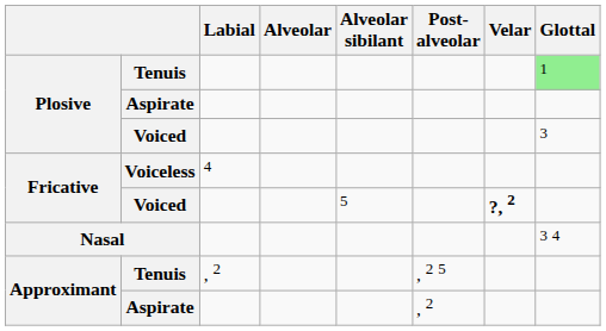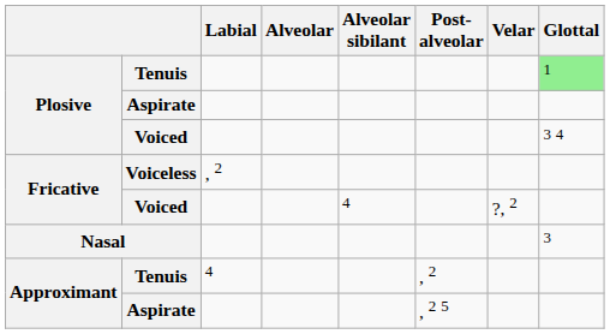 <table class=wikitable>
 <tr>
 <th colspan="2"></th>
 <th>Labial</th>
 <th>Alveolar</th>
 <th>Alveolar<br>sibilant</th>
 <th>Post-<br>alveolar</th>
 <th>Velar</th>
 <th>Glottal</th>
 </tr>
 <tr>
 <th rowspan="3">Plosive</th>
 <th>Tenuis</th>
 <td> </td>
 <td> </td>
 <td> </td>
 <td> </td>
 <td> </td>
 <td style="background: lightgreen;"> <sup>1</sup></td>
 </tr>
 <tr>
 <th>Aspirate</th>
 <td> </td>
 <td> </td>
 <td> </td>
 <td> </td>
 <td> </td>
 <td></td>
 </tr>
 <tr>
 <th>Voiced</th>
 <td> </td>
 <td> </td>
 <td> </td>
 <td> </td>
 <td> </td>
-<td> <sup>3</sup></td>
+<td> <sup>3</sup> <sup>4</sup></td>
 </tr>
 <tr>
 <th rowspan="2">Fricative</th>
 <th>Voiceless</th>
-<td> <sup>4</sup></td>
+<td> , <sup>2</sup></td>
 <td></td>
 <td> </td>
 <td> </td>
 <td> </td>
 <td></td>
 </tr>
 <tr>
 <th>Voiced</th>
 <td></td>
 <td></td>
-<td> <sup>5</sup></td>
+<td> <sup>4</sup></td>
 <td> </td>
-<td><strong> ?, <sup>2</sup></strong></td>
+<td> ?, <sup>2</sup></td>
 <td></td>
 </tr>
 <tr>
 <th colspan="2">Nasal</th>
 <td> </td>
 <td> </td>
 <td></td>
 <td> </td>
 <td> </td>
-<td> <sup>3</sup> <sup>4</sup></td>
+<td> <sup>3</sup></td>
 </tr>
 <tr>
 <th rowspan="3">Approximant</th>
 <th>Tenuis</th>
-<td> , <sup>2</sup></td>
+<td> <sup>4</sup></td>
 <td> </td>
 <td></td>
-<td> , <sup>2</sup> <sup>5</sup></td>
+<td> , <sup>2</sup></td>
 <td></td>
 <td></td>
 </tr>
 <tr>
 <th>Aspirate</th>
 <td></td>
 <td></td>
 <td></td>
-<td> , <sup>2</sup></td>
+<td> , <sup>2</sup> <sup>5</sup></td>
 <td></td>
 <td></td>
 </tr>
 </table>
